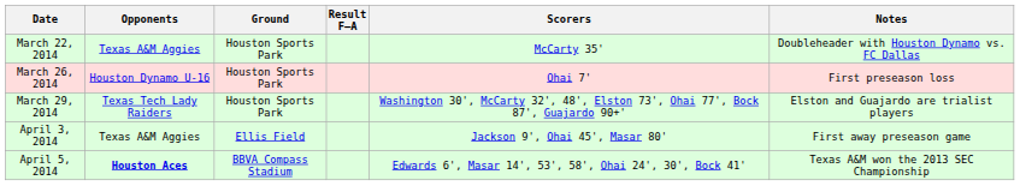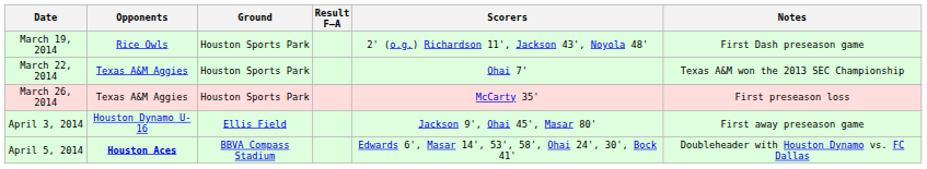 <table class="wikitable" style="text-align:center">
 <tr>
 <th>Date</th>
 <th>Opponents</th>
 <th>Ground</th>
 <th>Result<br>F–A</th>
 <th>Scorers</th>
 <th>Notes</th>
 </tr>
 <tr style="background:#dfd;">
+<td>March 19, 2014</td>
+<td><a href='#'>Rice Owls</a></td>
+<td>Houston Sports Park</td>
+<td></td>
+<td>2' (<a href='#'>o.g.</a>) <a href='#'>Richardson</a> 11', <a href='#'>Jackson</a> 43', <a href='#'>Noyola</a> 48'</td>
+<td>First Dash preseason game</td>
+</tr>
+<tr style="background:#dfd;">
 <td>March 22, 2014</td>
 <td><a href='#'>Texas A&M Aggies</a></td>
 <td>Houston Sports Park</td>
 <td></td>
-<td><a href='#'>McCarty</a> 35'</td>
-<td>Doubleheader with <a href='#'>Houston Dynamo</a> vs. <a href='#'>FC Dallas</a></td>
+<td><a href='#'>Ohai</a> 7'</td>
+<td>Texas A&M won the 2013 SEC Championship</td>
 </tr>
 <tr style="background:#fdd;">
 <td>March 26, 2014</td>
-<td><a href='#'>Houston Dynamo U-16</a></td>
+<td>Texas A&M Aggies</td>
 <td>Houston Sports Park</td>
 <td></td>
-<td><a href='#'>Ohai</a> 7'</td>
+<td><a href='#'>McCarty</a> 35'</td>
 <td>First preseason loss</td>
 </tr>
 <tr style="background:#dfd;">
-<td>March 29, 2014</td>
-<td><a href='#'>Texas Tech Lady Raiders</a></td>
-<td>Houston Sports Park</td>
-<td></td>
-<td><a href='#'>Washington</a> 30', <a href='#'>McCarty</a> 32', 48', <a href='#'>Elston</a> 73', <a href='#'>Ohai</a> 77', <a href='#'>Bock</a> 87', <a href='#'>Guajardo</a> 90+'</td>
-<td>Elston and Guajardo are trialist players</td>
-</tr>
-<tr style="background:#dfd;">
 <td>April 3, 2014</td>
-<td>Texas A&M Aggies</td>
+<td><a href='#'>Houston Dynamo U-16</a></td>
 <td><a href='#'>Ellis Field</a></td>
 <td></td>
 <td><a href='#'>Jackson</a> 9', <a href='#'>Ohai</a> 45', <a href='#'>Masar</a> 80'</td>
 <td>First away preseason game</td>
 </tr>
 <tr style="background:#dfd;">
 <td>April 5, 2014</td>
 <td><strong><a href='#'>Houston Aces</a></strong></td>
 <td><a href='#'>BBVA Compass Stadium</a></td>
 <td></td>
 <td><a href='#'>Edwards</a> 6', <a href='#'>Masar</a> 14', 53', 58', <a href='#'>Ohai</a> 24', 30', <a href='#'>Bock</a> 41'</td>
-<td>Texas A&M won the 2013 SEC Championship</td>
+<td>Doubleheader with <a href='#'>Houston Dynamo</a> vs. <a href='#'>FC Dallas</a></td>
 </tr>
 </table>
